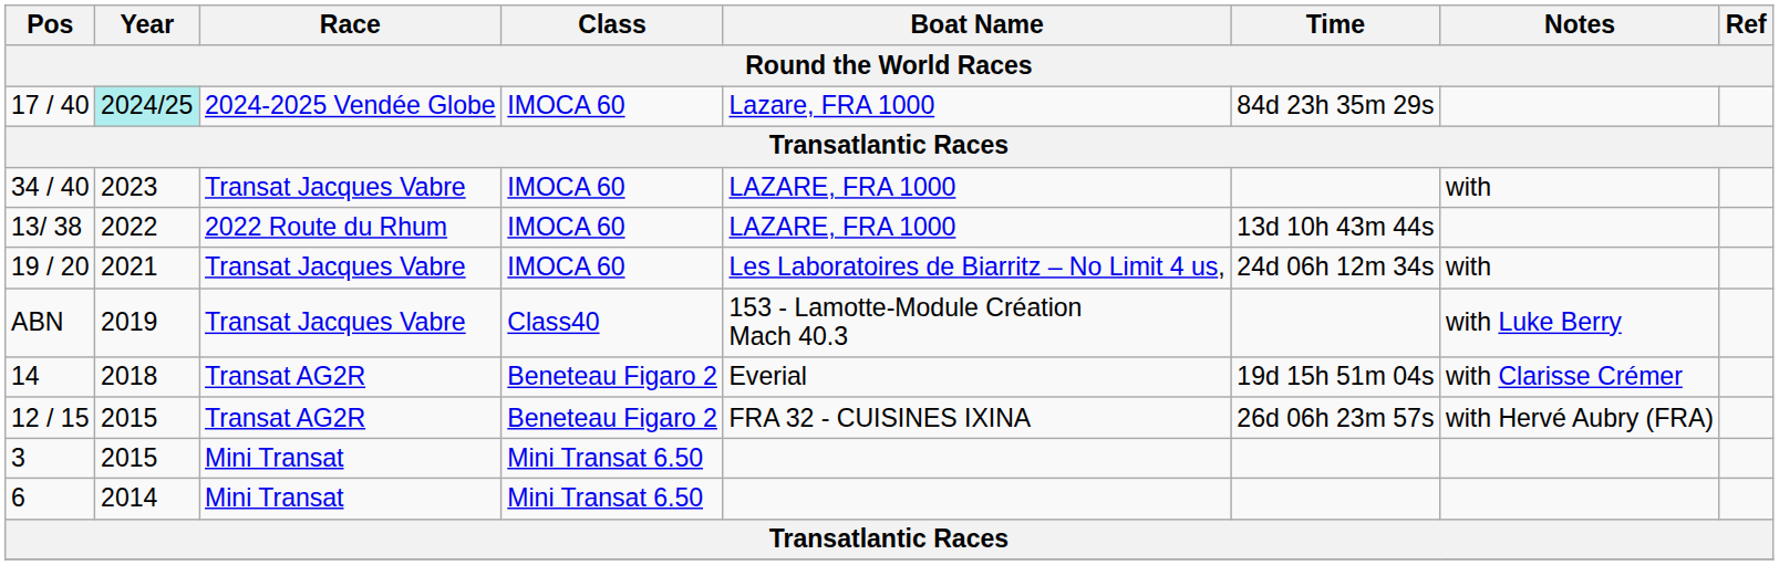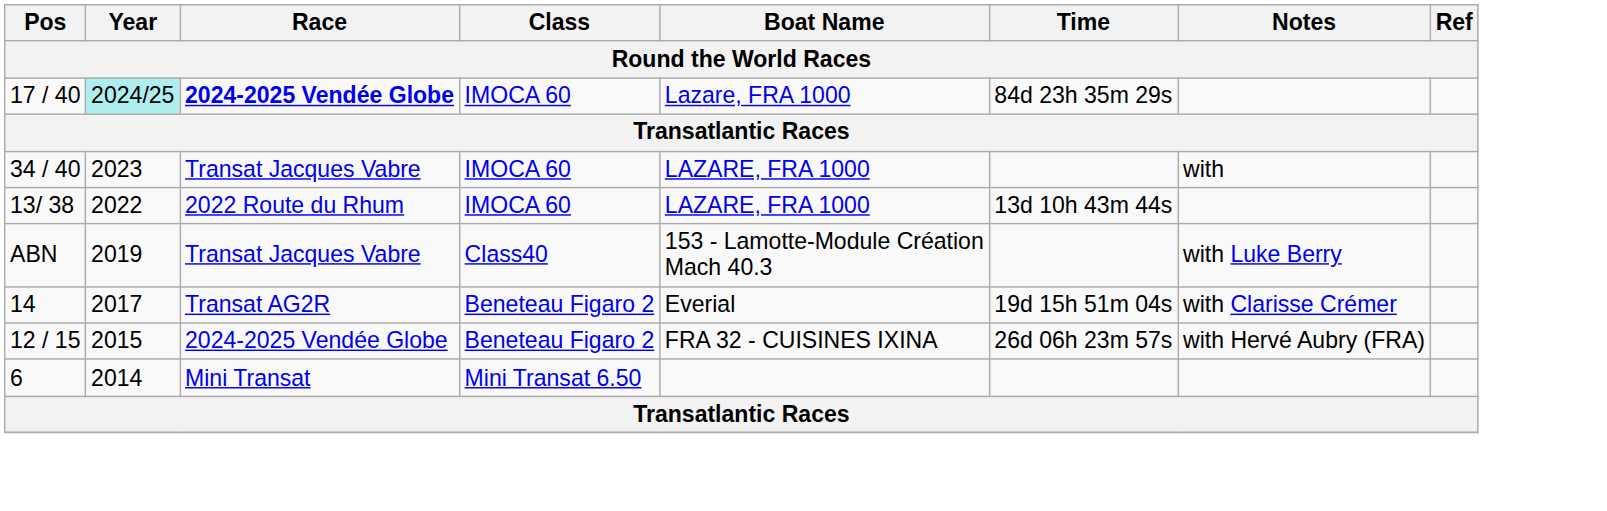 <table class="wikitable sortable">
 <tr>
 <th>Pos</th>
 <th>Year</th>
 <th>Race</th>
 <th>Class</th>
 <th>Boat Name</th>
 <th>Time</th>
 <th>Notes</th>
 <th>Ref</th>
 </tr>
 <tr>
 <th colspan = 8><strong>Round the World Races</strong></th>
 </tr>
 <tr>
 <td>17 / 40</td>
 <td style="background: paleturquoise;">2024/25</td>
-<td><a href='#'>2024-2025 Vendée Globe</a></td>
+<td><strong><a href='#'>2024-2025 Vendée Globe</a></strong></td>
 <td><a href='#'>IMOCA 60</a></td>
 <td><a href='#'>Lazare, FRA 1000</a></td>
 <td>84d 23h 35m 29s</td>
 <td></td>
 <td></td>
 </tr>
 <tr>
 <th colspan = 8><strong>Transatlantic Races</strong></th>
 </tr>
 <tr>
 <td>34 / 40</td>
 <td>2023</td>
 <td><a href='#'>Transat Jacques Vabre</a></td>
 <td><a href='#'>IMOCA 60</a></td>
 <td><a href='#'>LAZARE, FRA 1000</a></td>
 <td></td>
 <td>with <br> </td>
 <td></td>
 </tr>
 <tr>
 <td>13/ 38</td>
 <td>2022</td>
 <td><a href='#'>2022 Route du Rhum</a></td>
 <td><a href='#'>IMOCA 60</a></td>
 <td><a href='#'>LAZARE, FRA 1000</a></td>
 <td>13d 10h 43m 44s</td>
 <td></td>
 <td></td>
 </tr>
 <tr>
-<td>19 / 20</td>
-<td>2021</td>
-<td><a href='#'>Transat Jacques Vabre</a></td>
-<td><a href='#'>IMOCA 60</a></td>
-<td><a href='#'>Les Laboratoires de Biarritz – No Limit 4 us</a>,</td>
-<td>24d 06h 12m 34s</td>
-<td>with </td>
-<td></td>
-</tr>
-<tr>
 <td>ABN</td>
 <td>2019</td>
 <td><a href='#'>Transat Jacques Vabre</a></td>
 <td><a href='#'>Class40</a></td>
 <td>153 - Lamotte-Module Création<br>Mach 40.3</td>
 <td></td>
 <td>with <a href='#'>Luke Berry</a></td>
 <td></td>
 </tr>
 <tr>
 <td>14</td>
-<td>2018</td>
+<td>2017</td>
 <td><a href='#'>Transat AG2R</a></td>
 <td><a href='#'>Beneteau Figaro 2</a></td>
 <td>Everial</td>
 <td>19d 15h 51m 04s</td>
 <td>with <a href='#'>Clarisse Crémer</a></td>
 <td></td>
 </tr>
 <tr>
 <td>12 / 15</td>
 <td>2015</td>
-<td><a href='#'>Transat AG2R</a></td>
+<td><a href='#'>2024-2025 Vendée Globe</a></td>
 <td><a href='#'>Beneteau Figaro 2</a></td>
 <td>FRA 32 - CUISINES IXINA</td>
 <td>26d 06h 23m 57s</td>
 <td>with Hervé Aubry (FRA)</td>
-<td></td>
-</tr>
-<tr>
-<td>3</td>
-<td>2015</td>
-<td><a href='#'>Mini Transat</a></td>
-<td><a href='#'>Mini Transat 6.50</a></td>
-<td></td>
-<td></td>
-<td></td>
 <td></td>
 </tr>
 <tr>
 <td>6</td>
 <td>2014</td>
 <td><a href='#'>Mini Transat</a></td>
 <td><a href='#'>Mini Transat 6.50</a></td>
 <td></td>
 <td></td>
 <td></td>
 <td></td>
 </tr>
 <tr>
 <th colspan = 8><strong>Transatlantic Races</strong></th>
 </tr>
 <tr>
 </tr>
 </table>
